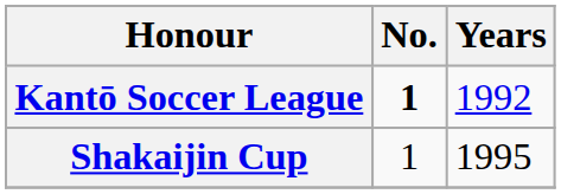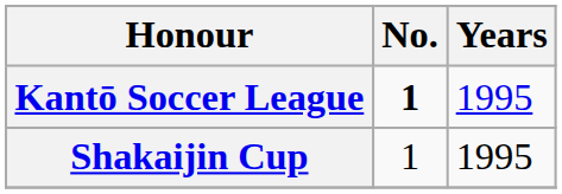 <table class="wikitable plainrowheaders">
 <tr>
 <th scope=col>Honour</th>
 <th scope=col>No.</th>
 <th scope=col>Years</th>
 </tr>
 <tr>
 <th scope=row><a href='#'>Kantō Soccer League </a></th>
 <td align="center"><strong>1</strong></td>
-<td><a href='#'>1992</a></td>
+<td><a href='#'>1995</a></td>
 </tr>
 <tr>
 <th scope=row><a href='#'>Shakaijin Cup</a></th>
 <td align="center">1</td>
 <td>1995</td>
 </tr>
 <tr>
 </tr>
 </table>
